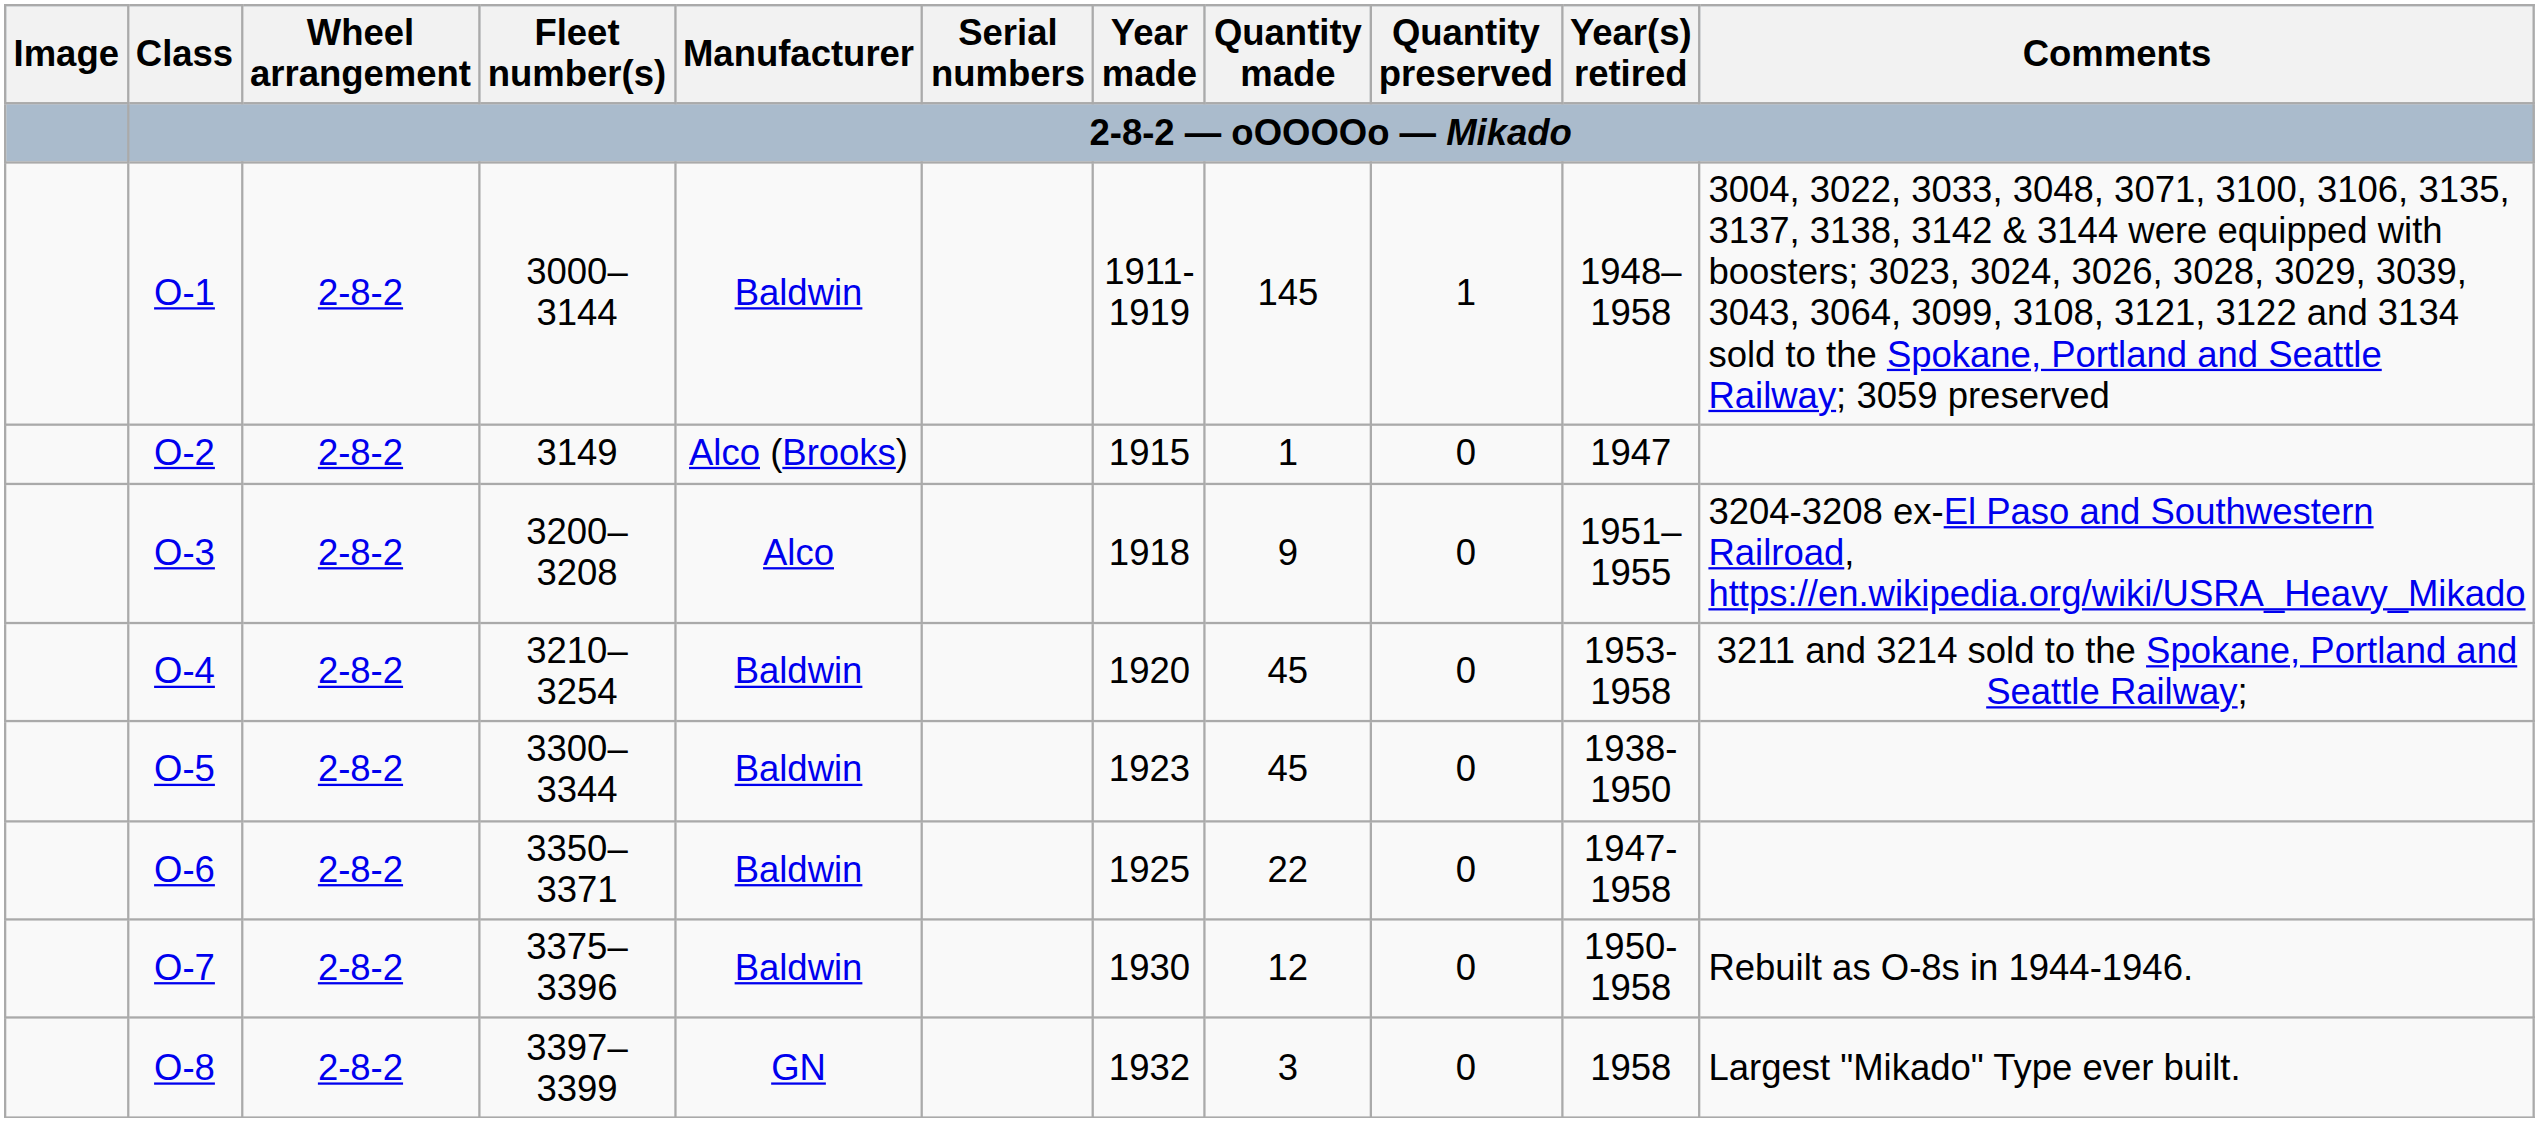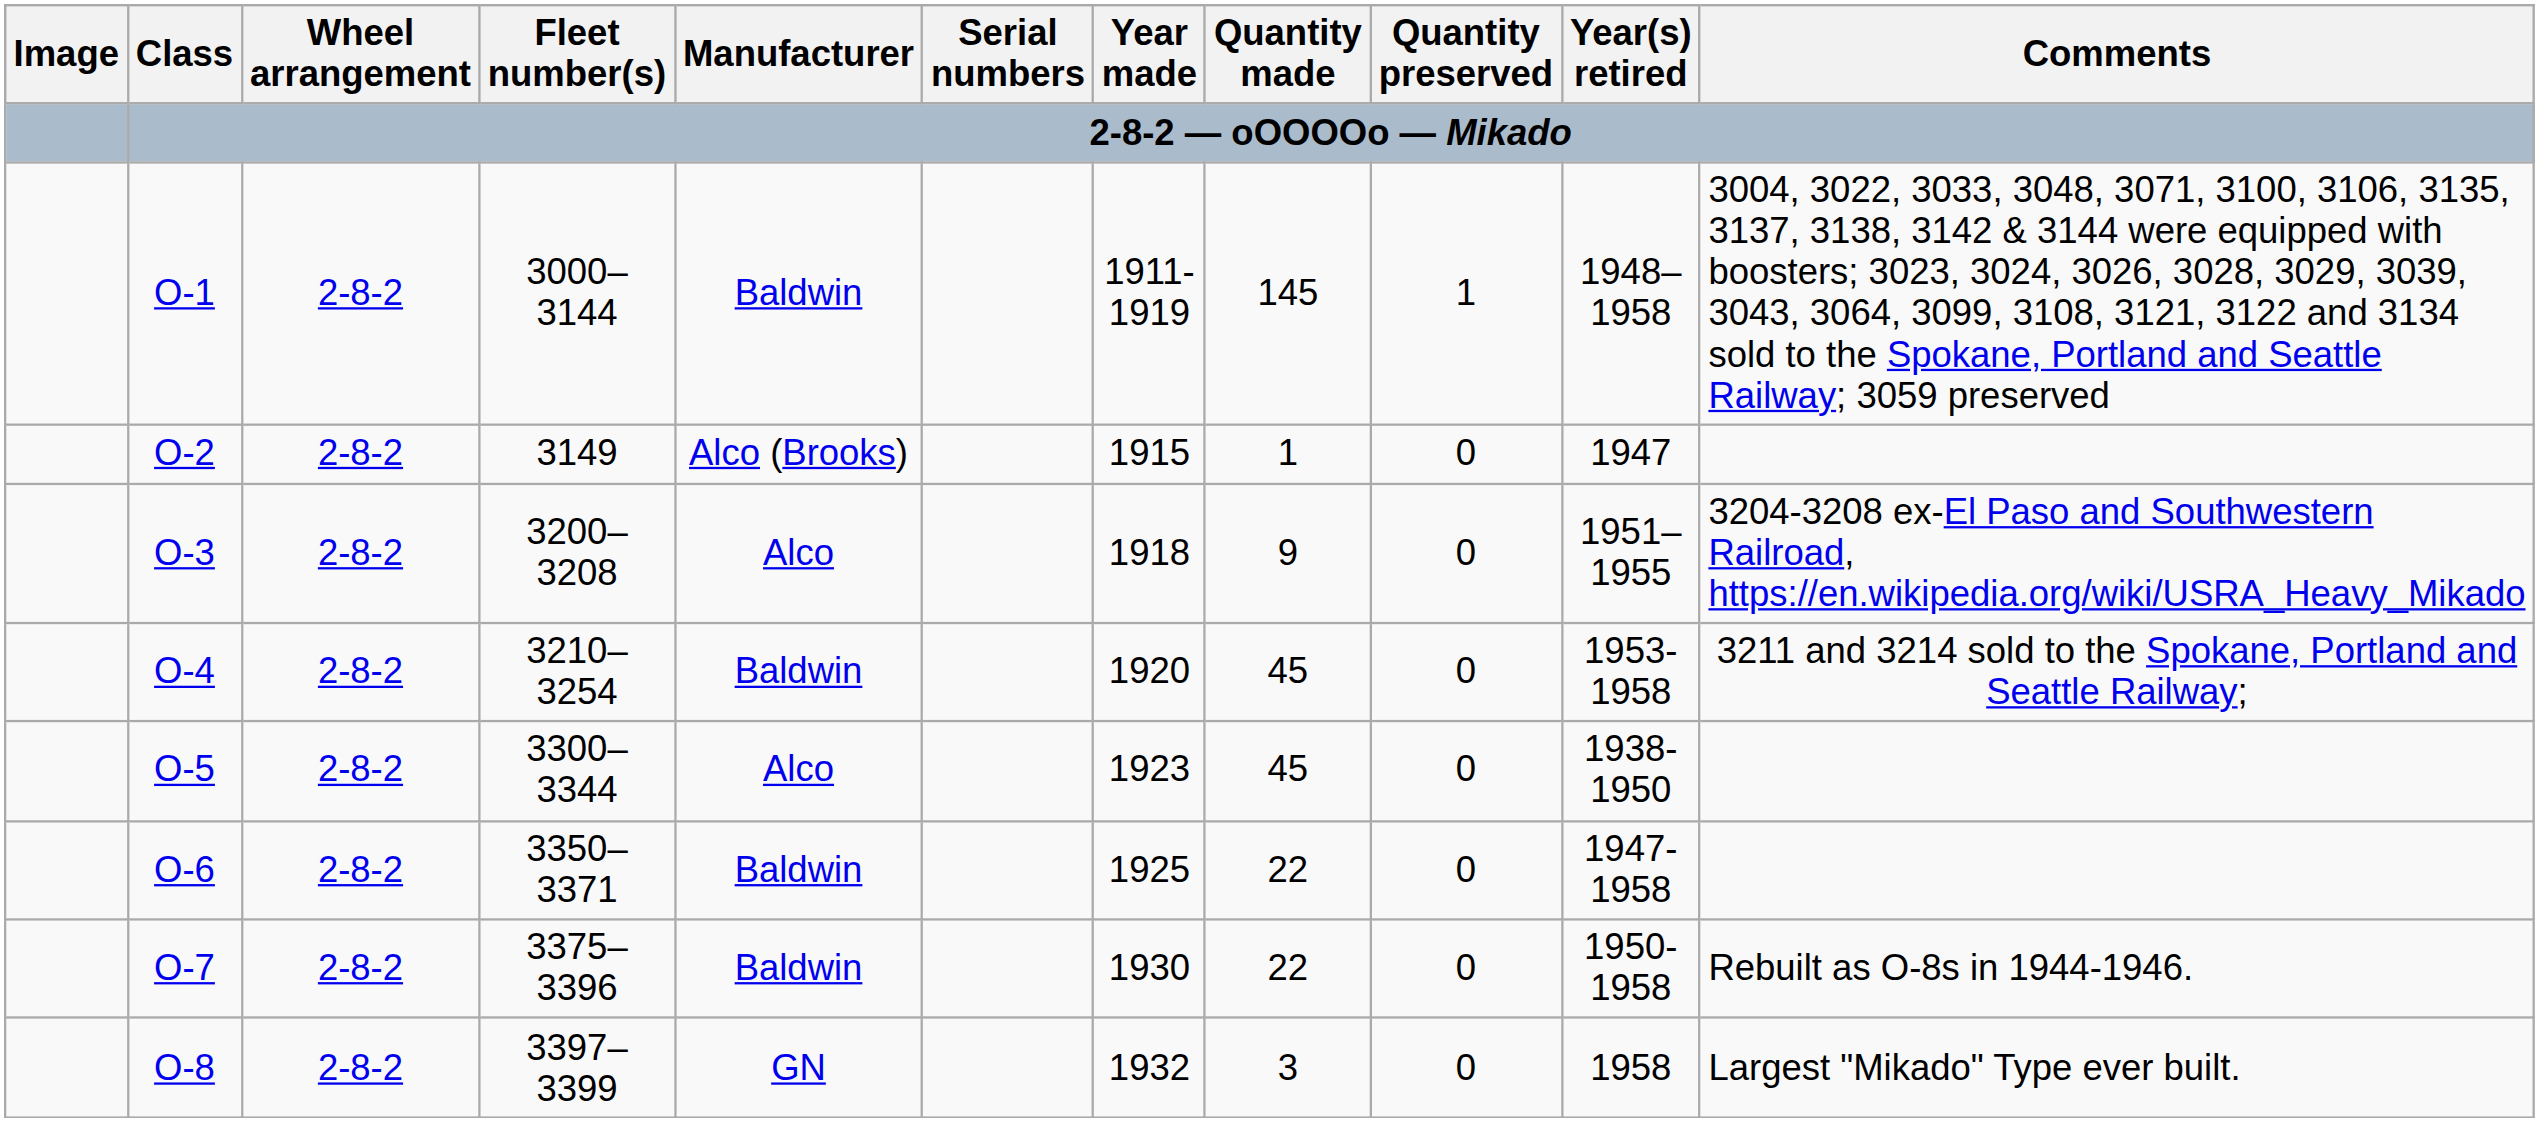 <table class="wikitable" style="text-align:center">
 <tr style="background:#AABBCC; font-weight:bold">
 <th>Image</th>
 <th>Class</th>
 <th>Wheel<br>arrangement</th>
 <th>Fleet<br>number(s)</th>
 <th>Manufacturer</th>
 <th>Serial<br>numbers</th>
 <th>Year made</th>
 <th>Quantity<br>made</th>
 <th>Quantity<br>preserved</th>
 <th>Year(s) retired</th>
 <th>Comments</th>
 </tr>
 <tr style="background:#AABBCC; font-weight:bold">
 <td></td>
 <td colspan="10">2-8-2 — oOOOOo — <em>Mikado</em></td>
 </tr>
 <tr>
 <td></td>
 <td><a href='#'>O-1</a></td>
 <td><a href='#'>2-8-2</a></td>
 <td>3000–3144</td>
 <td><a href='#'>Baldwin</a></td>
 <td></td>
 <td>1911-1919</td>
 <td>145</td>
 <td>1</td>
 <td>1948–1958</td>
 <td align=left>3004, 3022, 3033, 3048, 3071, 3100, 3106, 3135, 3137, 3138, 3142 & 3144 were equipped with boosters; 3023, 3024, 3026, 3028, 3029, 3039, 3043, 3064, 3099, 3108, 3121, 3122 and 3134 sold to the <a href='#'>Spokane, Portland and Seattle Railway</a>; 3059 preserved</td>
 </tr>
 <tr>
 <td></td>
 <td><a href='#'>O-2</a></td>
 <td><a href='#'>2-8-2</a></td>
 <td>3149</td>
 <td><a href='#'>Alco</a> (<a href='#'>Brooks</a>)</td>
 <td></td>
 <td>1915</td>
 <td>1</td>
 <td>0</td>
 <td>1947</td>
 <td align=left></td>
 </tr>
 <tr>
 <td></td>
 <td><a href='#'>O-3</a></td>
 <td><a href='#'>2-8-2</a></td>
 <td>3200–3208</td>
 <td><a href='#'>Alco</a></td>
 <td></td>
 <td>1918</td>
 <td>9</td>
 <td>0</td>
 <td>1951–1955</td>
 <td align=left>3204-3208 ex-<a href='#'>El Paso and Southwestern Railroad</a>, <a href='#'>https://en.wikipedia.org/wiki/USRA_Heavy_Mikado</a></td>
 </tr>
 <tr>
 <td></td>
 <td><a href='#'>O-4</a></td>
 <td><a href='#'>2-8-2</a></td>
 <td>3210–3254</td>
 <td><a href='#'>Baldwin</a></td>
 <td></td>
 <td>1920</td>
 <td>45</td>
 <td>0</td>
 <td>1953-1958</td>
 <td>3211 and 3214 sold to the <a href='#'>Spokane, Portland and Seattle Railway</a>;</td>
 </tr>
 <tr>
 <td></td>
 <td><a href='#'>O-5</a></td>
 <td><a href='#'>2-8-2</a></td>
 <td>3300–3344</td>
-<td><a href='#'>Baldwin</a></td>
+<td><a href='#'>Alco</a></td>
 <td></td>
 <td>1923</td>
 <td>45</td>
 <td>0</td>
 <td>1938-1950</td>
 <td align=left></td>
 </tr>
 <tr>
 <td></td>
 <td><a href='#'>O-6</a></td>
 <td><a href='#'>2-8-2</a></td>
 <td>3350–3371</td>
 <td><a href='#'>Baldwin</a></td>
 <td></td>
 <td>1925</td>
 <td>22</td>
 <td>0</td>
 <td>1947-1958</td>
 <td align=left></td>
 </tr>
 <tr>
 <td></td>
 <td><a href='#'>O-7</a></td>
 <td><a href='#'>2-8-2</a></td>
 <td>3375–3396</td>
 <td><a href='#'>Baldwin</a></td>
 <td></td>
 <td>1930</td>
-<td>12</td>
+<td>22</td>
 <td>0</td>
 <td>1950-1958</td>
 <td align="left">Rebuilt as O-8s in 1944-1946.</td>
 </tr>
 <tr>
 <td></td>
 <td><a href='#'>O-8</a></td>
 <td><a href='#'>2-8-2</a></td>
 <td>3397–3399</td>
 <td><a href='#'>GN</a></td>
 <td></td>
 <td>1932</td>
 <td>3</td>
 <td>0</td>
 <td>1958</td>
 <td align=left>Largest "Mikado" Type ever built.</td>
 </tr>
 <tr>
 </tr>
 </table>
